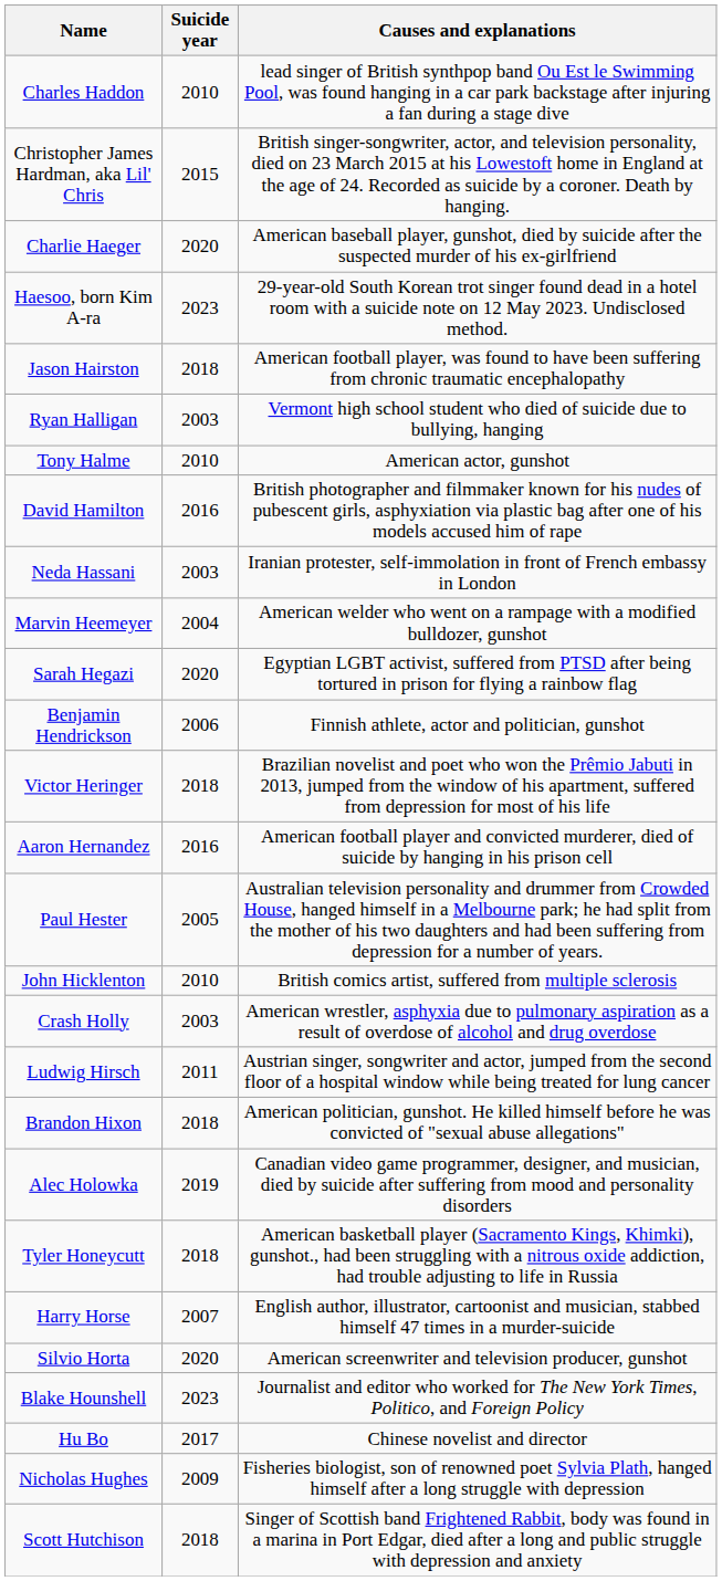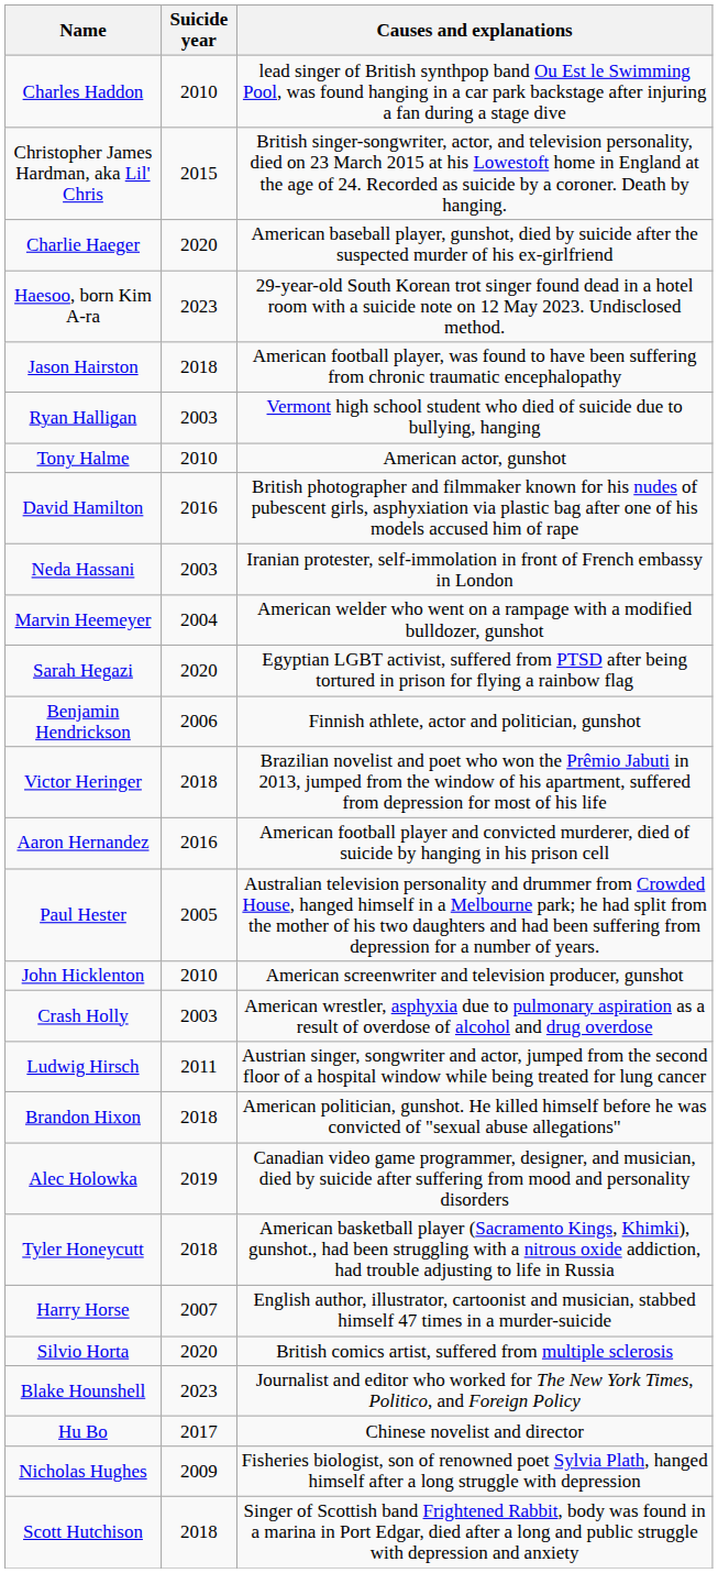 <table class="wikitable sortable" style="text-align: center;">
 <tr>
 <th>Name</th>
 <th>Suicide year</th>
 <th>Causes and explanations</th>
 </tr>
 <tr>
 <td><a href='#'>Charles Haddon</a></td>
 <td>2010</td>
 <td>lead singer of British synthpop band <a href='#'>Ou Est le Swimming Pool</a>, was found hanging in a car park backstage after injuring a fan during a stage dive</td>
 </tr>
 <tr>
 <td>Christopher James Hardman, aka <a href='#'>Lil' Chris</a></td>
 <td>2015</td>
 <td>British singer-songwriter, actor, and television personality, died on 23 March 2015 at his <a href='#'>Lowestoft</a> home in England at the age of 24. Recorded as suicide by a coroner. Death by hanging.</td>
 </tr>
 <tr>
 <td><a href='#'>Charlie Haeger</a></td>
 <td>2020</td>
 <td>American baseball player, gunshot, died by suicide after the suspected murder of his ex-girlfriend</td>
 </tr>
 <tr>
 <td><a href='#'>Haesoo</a>, born Kim A-ra</td>
 <td>2023</td>
 <td>29-year-old South Korean trot singer found dead in a hotel room with a suicide note on 12 May 2023. Undisclosed method.</td>
 </tr>
 <tr>
 <td><a href='#'>Jason Hairston</a></td>
 <td>2018</td>
 <td>American football player, was found to have been suffering from chronic traumatic encephalopathy</td>
 </tr>
 <tr>
 <td><a href='#'>Ryan Halligan</a></td>
 <td>2003</td>
 <td><a href='#'>Vermont</a> high school student who died of suicide due to bullying, hanging</td>
 </tr>
 <tr>
 <td><a href='#'>Tony Halme</a></td>
 <td>2010</td>
 <td>American actor, gunshot</td>
 </tr>
 <tr>
 <td><a href='#'>David Hamilton</a></td>
 <td>2016</td>
 <td>British photographer and filmmaker known for his <a href='#'>nudes</a> of pubescent girls, asphyxiation via plastic bag after one of his models accused him of rape</td>
 </tr>
 <tr>
 <td><a href='#'>Neda Hassani</a></td>
 <td>2003</td>
 <td>Iranian protester, self-immolation in front of French embassy in London</td>
 </tr>
 <tr>
 <td><a href='#'>Marvin Heemeyer</a></td>
 <td>2004</td>
 <td>American welder who went on a rampage with a modified bulldozer, gunshot</td>
 </tr>
 <tr>
 <td><a href='#'>Sarah Hegazi</a></td>
 <td>2020</td>
 <td>Egyptian LGBT activist, suffered from <a href='#'>PTSD</a> after being tortured in prison for flying a rainbow flag</td>
 </tr>
 <tr>
 <td><a href='#'>Benjamin Hendrickson</a></td>
 <td>2006</td>
 <td>Finnish athlete, actor and politician, gunshot</td>
 </tr>
 <tr>
 <td><a href='#'>Victor Heringer</a></td>
 <td>2018</td>
 <td>Brazilian novelist and poet who won the <a href='#'>Prêmio Jabuti</a> in 2013, jumped from the window of his apartment, suffered from depression for most of his life</td>
 </tr>
 <tr>
 <td><a href='#'>Aaron Hernandez</a></td>
 <td>2016</td>
 <td>American football player and convicted murderer, died of suicide by hanging in his prison cell</td>
 </tr>
 <tr>
 <td><a href='#'>Paul Hester</a></td>
 <td>2005</td>
 <td>Australian television personality and drummer from <a href='#'>Crowded House</a>, hanged himself in a <a href='#'>Melbourne</a> park; he had split from the mother of his two daughters and had been suffering from depression for a number of years.</td>
 </tr>
 <tr>
 <td><a href='#'>John Hicklenton</a></td>
 <td>2010</td>
-<td>British comics artist, suffered from <a href='#'>multiple sclerosis</a></td>
+<td>American screenwriter and television producer, gunshot</td>
 </tr>
 <tr>
 <td><a href='#'>Crash Holly</a></td>
 <td>2003</td>
 <td>American wrestler, <a href='#'>asphyxia</a> due to <a href='#'>pulmonary aspiration</a> as a result of overdose of <a href='#'>alcohol</a> and <a href='#'>drug overdose</a></td>
 </tr>
 <tr>
 <td><a href='#'>Ludwig Hirsch</a></td>
 <td>2011</td>
 <td>Austrian singer, songwriter and actor, jumped from the second floor of a hospital window while being treated for lung cancer</td>
 </tr>
 <tr>
 <td><a href='#'>Brandon Hixon</a></td>
 <td>2018</td>
 <td>American politician, gunshot. He killed himself before he was convicted of "sexual abuse allegations"</td>
 </tr>
 <tr>
 <td><a href='#'>Alec Holowka</a></td>
 <td>2019</td>
 <td>Canadian video game programmer, designer, and musician, died by suicide after suffering from mood and personality disorders</td>
 </tr>
 <tr>
 <td><a href='#'>Tyler Honeycutt</a></td>
 <td>2018</td>
 <td>American basketball player (<a href='#'>Sacramento Kings</a>, <a href='#'>Khimki</a>), gunshot., had been struggling with a <a href='#'>nitrous oxide</a> addiction, had trouble adjusting to life in Russia</td>
 </tr>
 <tr>
 <td><a href='#'>Harry Horse</a></td>
 <td>2007</td>
 <td>English author, illustrator, cartoonist and musician, stabbed himself 47 times in a murder-suicide</td>
 </tr>
 <tr>
 <td><a href='#'>Silvio Horta</a></td>
 <td>2020</td>
-<td>American screenwriter and television producer, gunshot</td>
+<td>British comics artist, suffered from <a href='#'>multiple sclerosis</a></td>
 </tr>
 <tr>
 <td><a href='#'>Blake Hounshell</a></td>
 <td>2023</td>
 <td>Journalist and editor who worked for <em>The New York Times</em>, <em>Politico</em>, and <em>Foreign Policy</em></td>
 </tr>
 <tr>
 <td><a href='#'>Hu Bo</a></td>
 <td>2017</td>
 <td>Chinese novelist and director</td>
 </tr>
 <tr>
 <td><a href='#'>Nicholas Hughes</a></td>
 <td>2009</td>
 <td>Fisheries biologist, son of renowned poet <a href='#'>Sylvia Plath</a>, hanged himself after a long struggle with depression</td>
 </tr>
 <tr>
 <td><a href='#'>Scott Hutchison</a></td>
 <td>2018</td>
 <td>Singer of Scottish band <a href='#'>Frightened Rabbit</a>, body was found in a marina in Port Edgar, died after a long and public struggle with depression and anxiety</td>
 </tr>
 </table>
